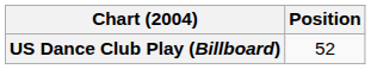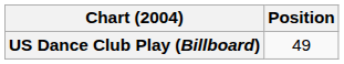 <table class="wikitable plainrowheaders" style="text-align:center">
 <tr>
 <th>Chart (2004)</th>
 <th>Position</th>
 </tr>
 <tr>
 <th scope="row">US Dance Club Play (<em>Billboard</em>)<br></th>
-<td>52</td>
+<td>49</td>
 </tr>
 </table>
